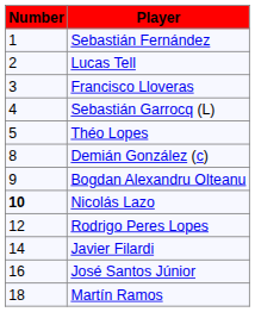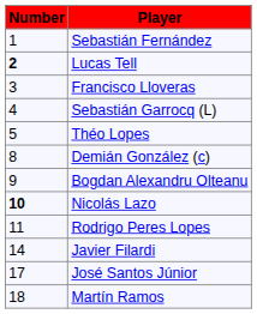 <table bgcolor="#f7f8ff" cellpadding="3" cellspacing="0" border="1" style="font-size: 95%; border: gray solid 1px; border-collapse: collapse;">
 <tr bgcolor="#ff0000">
 <td align=center><strong>Number</strong></td>
 <td align=center><strong>Player</strong></td>
 </tr>
 <tr align="left">
 <td>1</td>
 <td> <a href='#'>Sebastián Fernández</a></td>
 </tr>
 <tr align="left">
-<td>2</td>
+<td><strong>2</strong></td>
 <td> <a href='#'>Lucas Tell</a></td>
 </tr>
 <tr align="left">
 <td>3</td>
 <td> <a href='#'>Francisco Lloveras</a></td>
 </tr>
 <tr align="left">
 <td>4</td>
 <td> <a href='#'>Sebastián Garrocq</a> (L)</td>
 </tr>
 <tr align="left">
 <td>5</td>
 <td> <a href='#'>Théo Lopes</a></td>
 </tr>
 <tr align="left">
 <td>8</td>
 <td> <a href='#'>Demián González</a> (<a href='#'>c</a>)</td>
 </tr>
 <tr align="left">
 <td>9</td>
 <td> <a href='#'>Bogdan Alexandru Olteanu</a></td>
 </tr>
 <tr align="left">
 <td><strong>10</strong></td>
 <td> <a href='#'>Nicolás Lazo</a></td>
 </tr>
 <tr align="left">
-<td>12</td>
+<td>11</td>
 <td> <a href='#'>Rodrigo Peres Lopes</a></td>
 </tr>
 <tr align="left">
 <td>14</td>
 <td> <a href='#'>Javier Filardi</a></td>
 </tr>
 <tr align="left">
-<td>16</td>
+<td>17</td>
 <td> <a href='#'>José Santos Júnior</a></td>
 </tr>
 <tr align="left">
 <td>18</td>
 <td> <a href='#'>Martín Ramos</a></td>
 </tr>
 </table>
